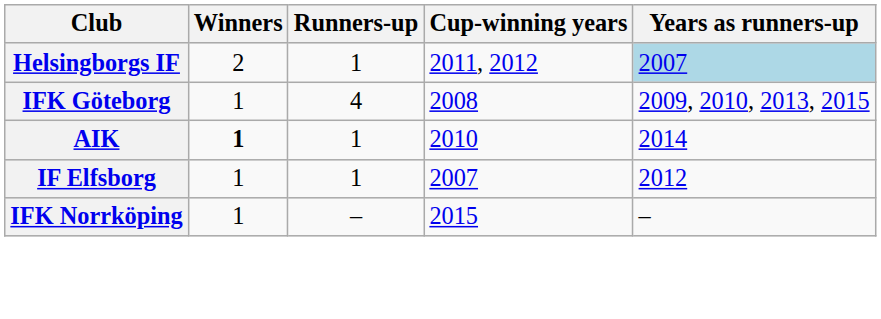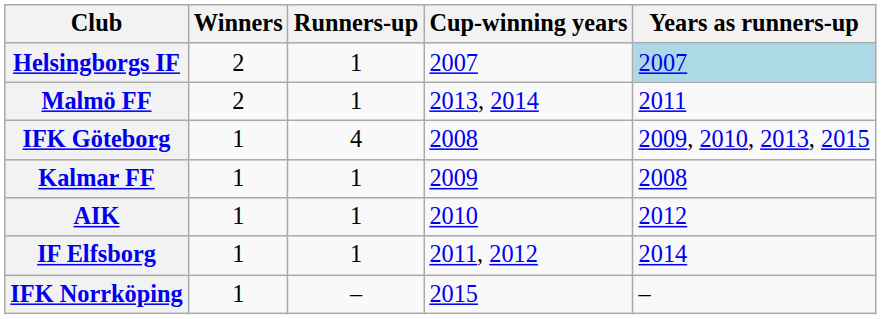 <table class="wikitable sortable plainrowheaders">
 <tr>
 <th scope="col">Club</th>
 <th scope="col">Winners</th>
 <th scope="col">Runners-up</th>
 <th scope="col">Cup-winning years</th>
 <th scope="col">Years as runners-up</th>
 </tr>
 <tr>
 <th scope="row"><a href='#'>Helsingborgs IF</a></th>
 <td align=center>2</td>
 <td align=center>1</td>
-<td><a href='#'>2011</a>, <a href='#'>2012</a></td>
+<td><a href='#'>2007</a></td>
 <td style="background: lightblue;"><a href='#'>2007</a></td>
+</tr>
+<tr>
+<th scope="row"><a href='#'>Malmö FF</a></th>
+<td align=center>2</td>
+<td align=center>1</td>
+<td><a href='#'>2013</a>, <a href='#'>2014</a></td>
+<td><a href='#'>2011</a></td>
 </tr>
 <tr>
 <th scope="row"><a href='#'>IFK Göteborg</a></th>
 <td align=center>1</td>
 <td align=center>4</td>
 <td><a href='#'>2008</a></td>
 <td><a href='#'>2009</a>, <a href='#'>2010</a>, <a href='#'>2013</a>, <a href='#'>2015</a></td>
 </tr>
 <tr>
+<th scope="row"><a href='#'>Kalmar FF</a></th>
+<td align=center>1</td>
+<td align=center>1</td>
+<td><a href='#'>2009</a></td>
+<td><a href='#'>2008</a></td>
+</tr>
+<tr>
 <th scope="row"><a href='#'>AIK</a></th>
-<td align=center><strong>1</strong></td>
+<td align=center>1</td>
 <td align=center>1</td>
 <td><a href='#'>2010</a></td>
-<td><a href='#'>2014</a></td>
+<td><a href='#'>2012</a></td>
 </tr>
 <tr>
 <th scope="row"><a href='#'>IF Elfsborg</a></th>
 <td align=center>1</td>
 <td align=center>1</td>
-<td><a href='#'>2007</a></td>
-<td><a href='#'>2012</a></td>
+<td><a href='#'>2011</a>, <a href='#'>2012</a></td>
+<td><a href='#'>2014</a></td>
 </tr>
 <tr>
 <th scope="row"><a href='#'>IFK Norrköping</a></th>
 <td align=center>1</td>
 <td align=center>–</td>
 <td><a href='#'>2015</a></td>
 <td>–</td>
 </tr>
 </table>
